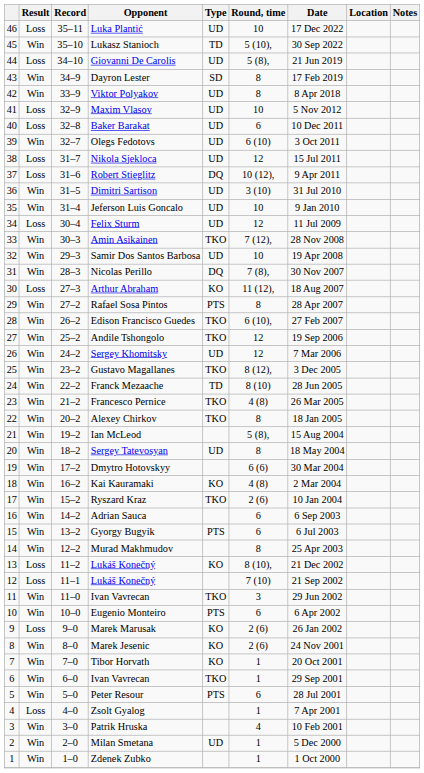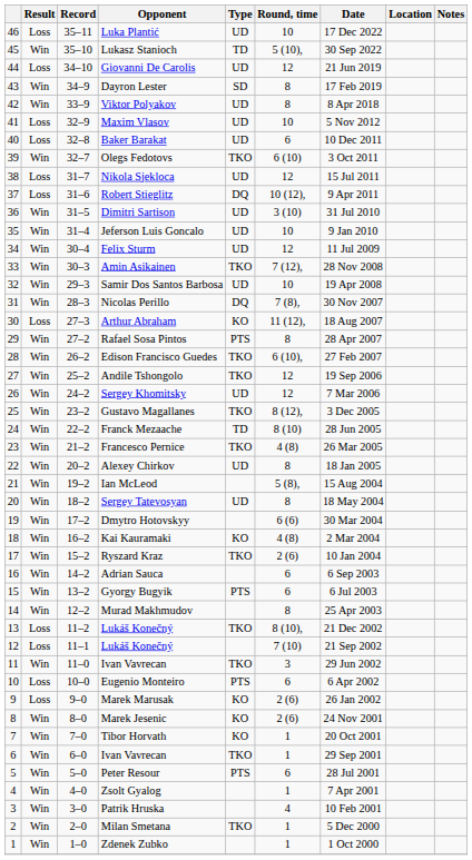 <table class="wikitable" style="text-align:center">
 <tr>
 <th></th>
 <th>Result</th>
 <th>Record</th>
 <th>Opponent</th>
 <th>Type</th>
 <th>Round, time</th>
 <th>Date</th>
 <th>Location</th>
 <th>Notes</th>
 </tr>
 <tr>
 <td>46</td>
 <td>Loss</td>
 <td>35–11</td>
 <td style="text-align:left;"><a href='#'>Luka Plantić</a></td>
 <td>UD</td>
 <td>10</td>
 <td>17 Dec 2022</td>
 <td style="text-align:left;"></td>
 <td style="text-align:left;"></td>
 </tr>
 <tr>
 <td>45</td>
 <td>Win</td>
 <td>35–10</td>
 <td style="text-align:left;">Lukasz Stanioch</td>
 <td>TD</td>
 <td>5 (10), </td>
 <td>30 Sep 2022</td>
 <td style="text-align:left;"></td>
 <td style="text-align:left;"></td>
 </tr>
 <tr>
 <td>44</td>
 <td>Loss</td>
 <td>34–10</td>
 <td style="text-align:left;"><a href='#'>Giovanni De Carolis</a></td>
 <td>UD</td>
-<td>5 (8), </td>
+<td>12</td>
 <td>21 Jun 2019</td>
 <td style="text-align:left;"></td>
 <td style="text-align:left;"></td>
 </tr>
 <tr>
 <td>43</td>
 <td>Win</td>
 <td>34–9</td>
 <td style="text-align:left;">Dayron Lester</td>
 <td>SD</td>
 <td>8</td>
 <td>17 Feb 2019</td>
 <td style="text-align:left;"></td>
 <td></td>
 </tr>
 <tr>
 <td>42</td>
 <td>Win</td>
 <td>33–9</td>
 <td style="text-align:left;"><a href='#'>Viktor Polyakov</a></td>
 <td>UD</td>
 <td>8</td>
 <td>8 Apr 2018</td>
 <td style="text-align:left;"></td>
 <td></td>
 </tr>
 <tr>
 <td>41</td>
 <td>Loss</td>
 <td>32–9</td>
 <td style="text-align:left;"><a href='#'>Maxim Vlasov</a></td>
 <td>UD</td>
 <td>10</td>
 <td>5 Nov 2012</td>
 <td style="text-align:left;"></td>
 <td style="text-align:left;"></td>
 </tr>
 <tr>
 <td>40</td>
 <td>Loss</td>
 <td>32–8</td>
 <td style="text-align:left;"><a href='#'>Baker Barakat</a></td>
 <td>UD</td>
 <td>6</td>
 <td>10 Dec 2011</td>
 <td style="text-align:left;"></td>
 <td></td>
 </tr>
 <tr>
 <td>39</td>
 <td>Win</td>
 <td>32–7</td>
 <td style="text-align:left;">Olegs Fedotovs</td>
-<td>UD</td>
+<td>TKO</td>
 <td>6 (10)</td>
 <td>3 Oct 2011</td>
 <td style="text-align:left;"></td>
 <td></td>
 </tr>
 <tr>
 <td>38</td>
 <td>Loss</td>
 <td>31–7</td>
 <td style="text-align:left;"><a href='#'>Nikola Sjekloca</a></td>
 <td>UD</td>
 <td>12</td>
 <td>15 Jul 2011</td>
 <td style="text-align:left;"></td>
 <td style="text-align:left;"></td>
 </tr>
 <tr>
 <td>37</td>
 <td>Loss</td>
 <td>31–6</td>
 <td style="text-align:left;"><a href='#'>Robert Stieglitz</a></td>
 <td>DQ</td>
 <td>10 (12), </td>
 <td>9 Apr 2011</td>
 <td style="text-align:left;"></td>
 <td style="text-align:left;"></td>
 </tr>
 <tr>
 <td>36</td>
 <td>Win</td>
 <td>31–5</td>
 <td style="text-align:left;"><a href='#'>Dimitri Sartison</a></td>
 <td>UD</td>
 <td>3 (10)</td>
 <td>31 Jul 2010</td>
 <td style="text-align:left;"></td>
 <td style="text-align:left;"></td>
 </tr>
 <tr>
 <td>35</td>
 <td>Win</td>
 <td>31–4</td>
 <td style="text-align:left;">Jeferson Luis Goncalo</td>
 <td>UD</td>
 <td>10</td>
 <td>9 Jan 2010</td>
 <td style="text-align:left;"></td>
 <td></td>
 </tr>
 <tr>
 <td>34</td>
-<td>Loss</td>
+<td>Win</td>
 <td>30–4</td>
 <td style="text-align:left;"><a href='#'>Felix Sturm</a></td>
 <td>UD</td>
 <td>12</td>
 <td>11 Jul 2009</td>
 <td style="text-align:left;"></td>
 <td style="text-align:left;"></td>
 </tr>
 <tr>
 <td>33</td>
 <td>Win</td>
 <td>30–3</td>
 <td style="text-align:left;"><a href='#'>Amin Asikainen</a></td>
 <td>TKO</td>
 <td>7 (12), </td>
 <td>28 Nov 2008</td>
 <td style="text-align:left;"></td>
 <td style="text-align:left;"></td>
 </tr>
 <tr>
 <td>32</td>
 <td>Win</td>
 <td>29–3</td>
 <td style="text-align:left;">Samir Dos Santos Barbosa</td>
 <td>UD</td>
 <td>10</td>
 <td>19 Apr 2008</td>
 <td style="text-align:left;"></td>
 <td></td>
 </tr>
 <tr>
 <td>31</td>
 <td>Win</td>
 <td>28–3</td>
 <td style="text-align:left;">Nicolas Perillo</td>
 <td>DQ</td>
 <td>7 (8), </td>
 <td>30 Nov 2007</td>
 <td style="text-align:left;"></td>
 <td style="text-align:left;"></td>
 </tr>
 <tr>
 <td>30</td>
 <td>Loss</td>
 <td>27–3</td>
 <td style="text-align:left;"><a href='#'>Arthur Abraham</a></td>
 <td>KO</td>
 <td>11 (12), </td>
 <td>18 Aug 2007</td>
 <td style="text-align:left;"></td>
 <td style="text-align:left;"></td>
 </tr>
 <tr>
 <td>29</td>
 <td>Win</td>
 <td>27–2</td>
 <td style="text-align:left;">Rafael Sosa Pintos</td>
 <td>PTS</td>
 <td>8</td>
 <td>28 Apr 2007</td>
 <td style="text-align:left;"></td>
 <td></td>
 </tr>
 <tr>
 <td>28</td>
 <td>Win</td>
 <td>26–2</td>
 <td style="text-align:left;">Edison Francisco Guedes</td>
 <td>TKO</td>
 <td>6 (10), </td>
 <td>27 Feb 2007</td>
 <td style="text-align:left;"></td>
 <td></td>
 </tr>
 <tr>
 <td>27</td>
 <td>Win</td>
 <td>25–2</td>
 <td style="text-align:left;">Andile Tshongolo</td>
 <td>TKO</td>
 <td>12</td>
 <td>19 Sep 2006</td>
 <td style="text-align:left;"></td>
 <td></td>
 </tr>
 <tr>
 <td>26</td>
 <td>Win</td>
 <td>24–2</td>
 <td style="text-align:left;"><a href='#'>Sergey Khomitsky</a></td>
 <td>UD</td>
 <td>12</td>
 <td>7 Mar 2006</td>
 <td style="text-align:left;"></td>
 <td style="text-align:left;"></td>
 </tr>
 <tr>
 <td>25</td>
 <td>Win</td>
 <td>23–2</td>
 <td style="text-align:left;">Gustavo Magallanes</td>
 <td>TKO</td>
 <td>8 (12), </td>
 <td>3 Dec 2005</td>
 <td style="text-align:left;"></td>
 <td style="text-align:left;"></td>
 </tr>
 <tr>
 <td>24</td>
 <td>Win</td>
 <td>22–2</td>
 <td style="text-align:left;">Franck Mezaache</td>
 <td>TD</td>
 <td>8 (10)</td>
 <td>28 Jun 2005</td>
 <td style="text-align:left;"></td>
 <td style="text-align:left;"></td>
 </tr>
 <tr>
 <td>23</td>
 <td>Win</td>
 <td>21–2</td>
 <td style="text-align:left;">Francesco Pernice</td>
 <td>TKO</td>
 <td>4 (8)</td>
 <td>26 Mar 2005</td>
 <td style="text-align:left;"></td>
 <td></td>
 </tr>
 <tr>
 <td>22</td>
 <td>Win</td>
 <td>20–2</td>
 <td style="text-align:left;">Alexey Chirkov</td>
-<td>TKO</td>
+<td>UD</td>
 <td>8</td>
 <td>18 Jan 2005</td>
 <td style="text-align:left;"></td>
 <td></td>
 </tr>
 <tr>
 <td>21</td>
 <td>Win</td>
 <td>19–2</td>
 <td style="text-align:left;">Ian McLeod</td>
 <td></td>
 <td>5 (8), </td>
 <td>15 Aug 2004</td>
 <td style="text-align:left;"></td>
 <td></td>
 </tr>
 <tr>
 <td>20</td>
 <td>Win</td>
 <td>18–2</td>
 <td style="text-align:left;"><a href='#'>Sergey Tatevosyan</a></td>
 <td>UD</td>
 <td>8</td>
 <td>18 May 2004</td>
 <td style="text-align:left;"></td>
 <td></td>
 </tr>
 <tr>
 <td>19</td>
 <td>Win</td>
 <td>17–2</td>
 <td style="text-align:left;">Dmytro Hotovskyy</td>
 <td></td>
 <td>6 (6)</td>
 <td>30 Mar 2004</td>
 <td style="text-align:left;"></td>
 <td></td>
 </tr>
 <tr>
 <td>18</td>
 <td>Win</td>
 <td>16–2</td>
 <td style="text-align:left;">Kai Kauramaki</td>
 <td>KO</td>
 <td>4 (8)</td>
 <td>2 Mar 2004</td>
 <td style="text-align:left;"></td>
 <td></td>
 </tr>
 <tr>
 <td>17</td>
 <td>Win</td>
 <td>15–2</td>
 <td style="text-align:left;">Ryszard Kraz</td>
 <td>TKO</td>
 <td>2 (6)</td>
 <td>10 Jan 2004</td>
 <td style="text-align:left;"></td>
 <td></td>
 </tr>
 <tr>
 <td>16</td>
 <td>Win</td>
 <td>14–2</td>
 <td style="text-align:left;">Adrian Sauca</td>
 <td></td>
 <td>6</td>
 <td>6 Sep 2003</td>
 <td style="text-align:left;"></td>
 <td></td>
 </tr>
 <tr>
 <td>15</td>
 <td>Win</td>
 <td>13–2</td>
 <td style="text-align:left;">Gyorgy Bugyik</td>
 <td>PTS</td>
 <td>6</td>
 <td>6 Jul 2003</td>
 <td style="text-align:left;"></td>
 <td></td>
 </tr>
 <tr>
 <td>14</td>
 <td>Win</td>
 <td>12–2</td>
 <td style="text-align:left;">Murad Makhmudov</td>
 <td></td>
 <td>8</td>
 <td>25 Apr 2003</td>
 <td style="text-align:left;"></td>
 <td></td>
 </tr>
 <tr>
 <td>13</td>
 <td>Loss</td>
 <td>11–2</td>
 <td style="text-align:left;"><a href='#'>Lukáš Konečný</a></td>
-<td>KO</td>
+<td>TKO</td>
 <td>8 (10), </td>
 <td>21 Dec 2002</td>
 <td style="text-align:left;"></td>
 <td style="text-align:left;"></td>
 </tr>
 <tr>
 <td>12</td>
 <td>Loss</td>
 <td>11–1</td>
 <td style="text-align:left;"><a href='#'>Lukáš Konečný</a></td>
 <td></td>
 <td>7 (10)</td>
 <td>21 Sep 2002</td>
 <td style="text-align:left;"></td>
 <td style="text-align:left;"></td>
 </tr>
 <tr>
 <td>11</td>
 <td>Win</td>
 <td>11–0</td>
 <td style="text-align:left;">Ivan Vavrecan</td>
 <td>TKO</td>
 <td>3</td>
 <td>29 Jun 2002</td>
 <td style="text-align:left;"></td>
 <td></td>
 </tr>
 <tr>
 <td>10</td>
-<td>Win</td>
+<td>Loss</td>
 <td>10–0</td>
 <td style="text-align:left;">Eugenio Monteiro</td>
 <td>PTS</td>
 <td>6</td>
 <td>6 Apr 2002</td>
 <td style="text-align:left;"></td>
 <td></td>
 </tr>
 <tr>
 <td>9</td>
 <td>Loss</td>
 <td>9–0</td>
 <td style="text-align:left;">Marek Marusak</td>
 <td>KO</td>
 <td>2 (6)</td>
 <td>26 Jan 2002</td>
 <td style="text-align:left;"></td>
 <td></td>
 </tr>
 <tr>
 <td>8</td>
 <td>Win</td>
 <td>8–0</td>
 <td style="text-align:left;">Marek Jesenic</td>
 <td>KO</td>
 <td>2 (6)</td>
 <td>24 Nov 2001</td>
 <td style="text-align:left;"></td>
 <td></td>
 </tr>
 <tr>
 <td>7</td>
 <td>Win</td>
 <td>7–0</td>
 <td style="text-align:left;">Tibor Horvath</td>
 <td>KO</td>
 <td>1</td>
 <td>20 Oct 2001</td>
 <td style="text-align:left;"></td>
 <td></td>
 </tr>
 <tr>
 <td>6</td>
 <td>Win</td>
 <td>6–0</td>
 <td style="text-align:left;">Ivan Vavrecan</td>
 <td>TKO</td>
 <td>1</td>
 <td>29 Sep 2001</td>
 <td style="text-align:left;"></td>
 <td></td>
 </tr>
 <tr>
 <td>5</td>
 <td>Win</td>
 <td>5–0</td>
 <td style="text-align:left;">Peter Resour</td>
 <td>PTS</td>
 <td>6</td>
 <td>28 Jul 2001</td>
 <td style="text-align:left;"></td>
 <td></td>
 </tr>
 <tr>
 <td>4</td>
-<td>Loss</td>
+<td>Win</td>
 <td>4–0</td>
 <td style="text-align:left;">Zsolt Gyalog</td>
 <td></td>
 <td>1</td>
 <td>7 Apr 2001</td>
 <td style="text-align:left;"></td>
 <td></td>
 </tr>
 <tr>
 <td>3</td>
 <td>Win</td>
 <td>3–0</td>
 <td style="text-align:left;">Patrik Hruska</td>
 <td></td>
 <td>4</td>
 <td>10 Feb 2001</td>
 <td style="text-align:left;"></td>
 <td></td>
 </tr>
 <tr>
 <td>2</td>
 <td>Win</td>
 <td>2–0</td>
 <td style="text-align:left;">Milan Smetana</td>
-<td>UD</td>
+<td>TKO</td>
 <td>1</td>
 <td>5 Dec 2000</td>
 <td style="text-align:left;"></td>
 <td></td>
 </tr>
 <tr>
 <td>1</td>
 <td>Win</td>
 <td>1–0</td>
 <td style="text-align:left;">Zdenek Zubko</td>
 <td></td>
 <td>1</td>
 <td>1 Oct 2000</td>
 <td style="text-align:left;"></td>
 <td></td>
 </tr>
 <tr>
 </tr>
 </table>
